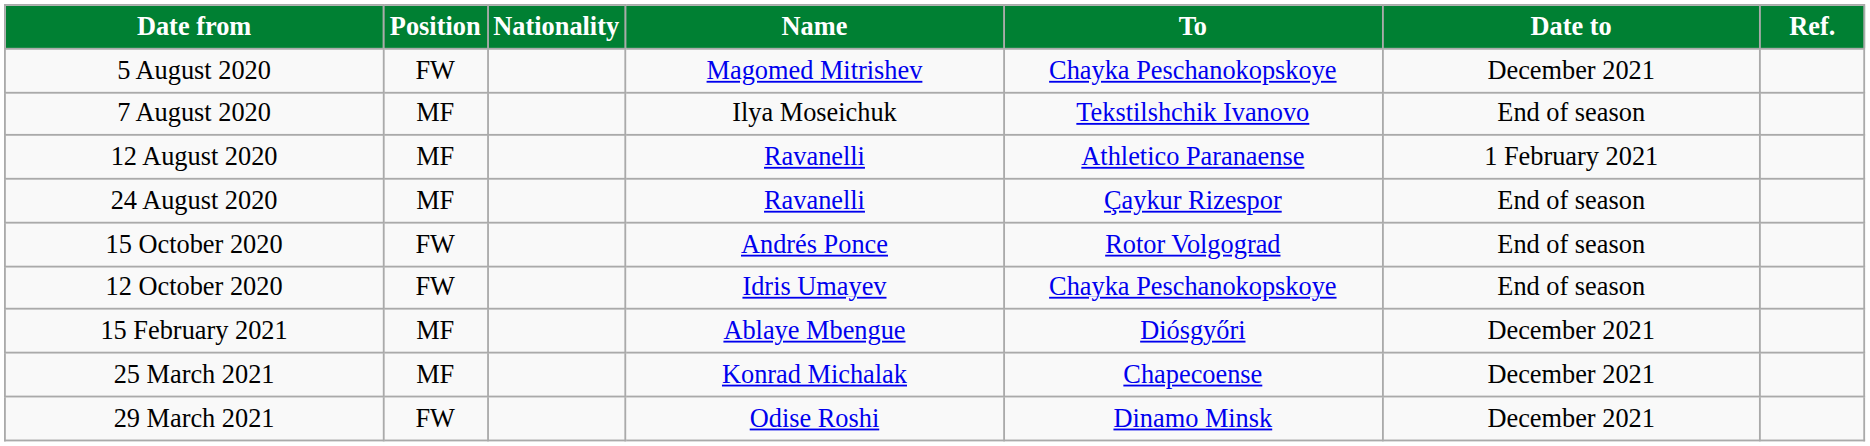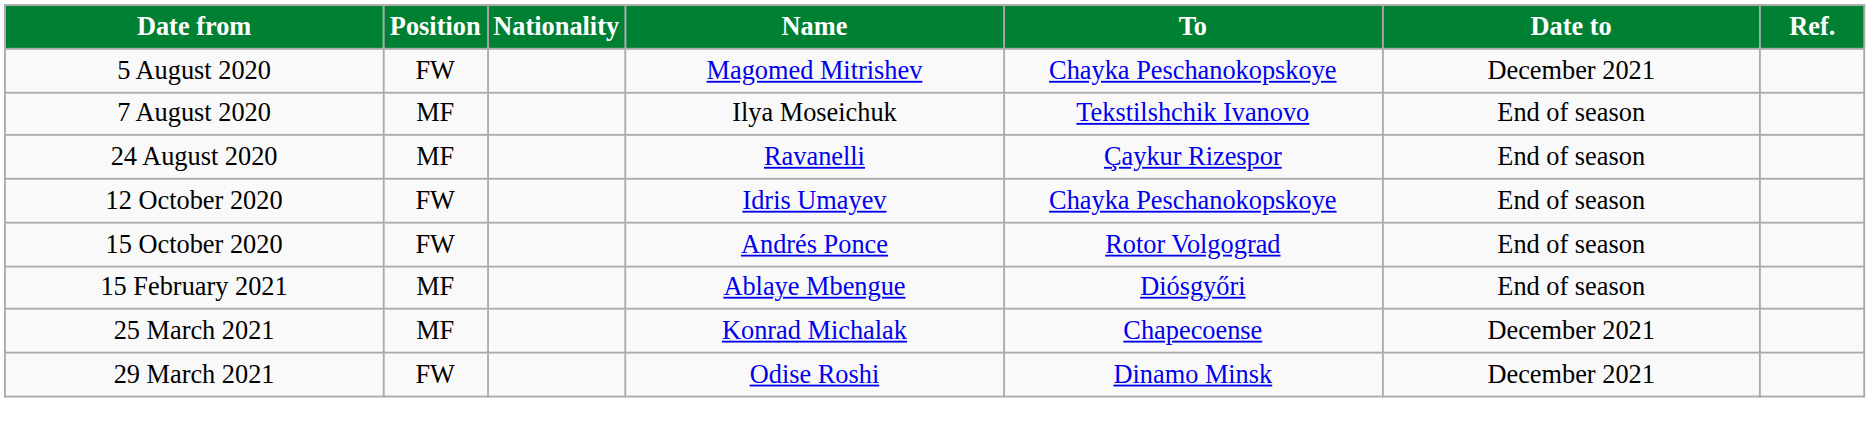 <table class="wikitable" style="text-align:center; font-size:90%; ">
 <tr>
 <th style="background:#008033; color:white; width:200px;">Date from</th>
 <th style="background:#008033; color:white; width:50px;">Position</th>
 <th style="background:#008033; color:white; width:50px;">Nationality</th>
 <th style="background:#008033; color:white; width:200px;">Name</th>
 <th style="background:#008033; color:white; width:200px;">To</th>
 <th style="background:#008033; color:white; width:200px;">Date to</th>
 <th style="background:#008033; color:white; width:50px;">Ref.</th>
 </tr>
 <tr>
 <td>5 August 2020</td>
 <td>FW</td>
 <td></td>
 <td><a href='#'>Magomed Mitrishev</a></td>
 <td><a href='#'>Chayka Peschanokopskoye</a></td>
 <td>December 2021</td>
 <td></td>
 </tr>
 <tr>
 <td>7 August 2020</td>
 <td>MF</td>
 <td></td>
 <td>Ilya Moseichuk</td>
 <td><a href='#'>Tekstilshchik Ivanovo</a></td>
 <td>End of season</td>
 <td></td>
 </tr>
 <tr>
-<td>12 August 2020</td>
-<td>MF</td>
-<td></td>
-<td><a href='#'>Ravanelli</a></td>
-<td><a href='#'>Athletico Paranaense</a></td>
-<td>1 February 2021</td>
-<td></td>
-</tr>
-<tr>
 <td>24 August 2020</td>
 <td>MF</td>
 <td></td>
 <td><a href='#'>Ravanelli</a></td>
 <td><a href='#'>Çaykur Rizespor</a></td>
+<td>End of season</td>
+<td></td>
+</tr>
+<tr>
+<td>12 October 2020</td>
+<td>FW</td>
+<td></td>
+<td><a href='#'>Idris Umayev</a></td>
+<td><a href='#'>Chayka Peschanokopskoye</a></td>
 <td>End of season</td>
 <td></td>
 </tr>
 <tr>
 <td>15 October 2020</td>
 <td>FW</td>
 <td></td>
 <td><a href='#'>Andrés Ponce</a></td>
 <td><a href='#'>Rotor Volgograd</a></td>
 <td>End of season</td>
 <td></td>
 </tr>
 <tr>
-<td>12 October 2020</td>
-<td>FW</td>
-<td></td>
-<td><a href='#'>Idris Umayev</a></td>
-<td><a href='#'>Chayka Peschanokopskoye</a></td>
-<td>End of season</td>
-<td></td>
-</tr>
-<tr>
 <td>15 February 2021</td>
 <td>MF</td>
 <td></td>
 <td><a href='#'>Ablaye Mbengue</a></td>
 <td><a href='#'>Diósgyőri</a></td>
-<td>December 2021</td>
+<td>End of season</td>
 <td></td>
 </tr>
 <tr>
 <td>25 March 2021</td>
 <td>MF</td>
 <td></td>
 <td><a href='#'>Konrad Michalak</a></td>
 <td><a href='#'>Chapecoense</a></td>
 <td>December 2021</td>
 <td></td>
 </tr>
 <tr>
 <td>29 March 2021</td>
 <td>FW</td>
 <td></td>
 <td><a href='#'>Odise Roshi</a></td>
 <td><a href='#'>Dinamo Minsk</a></td>
 <td>December 2021</td>
 <td></td>
 </tr>
 </table>
